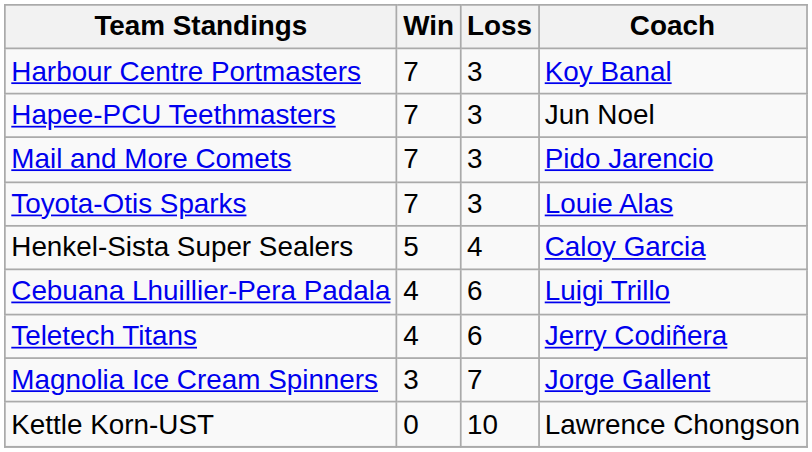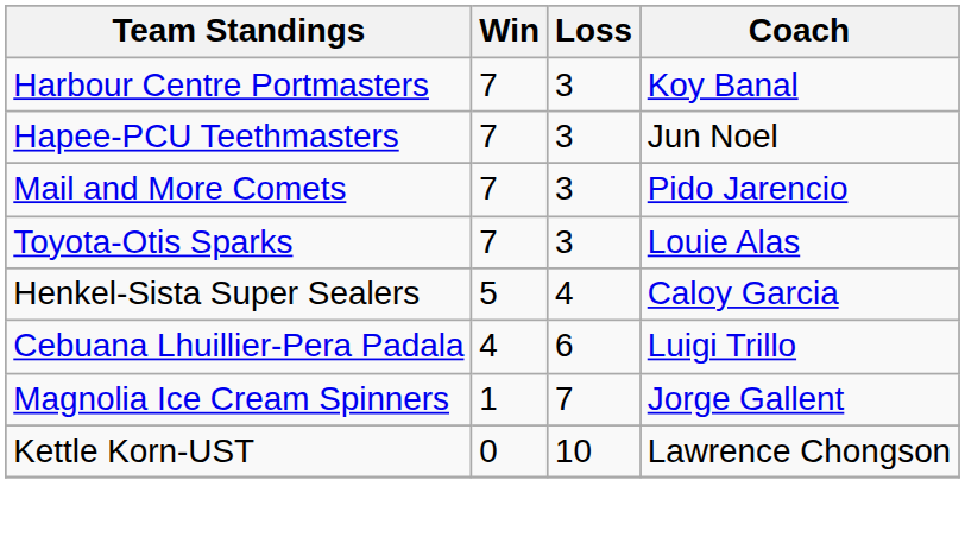 <table class="wikitable">
 <tr>
 <th>Team Standings</th>
 <th>Win</th>
 <th>Loss</th>
 <th>Coach</th>
 </tr>
 <tr>
 <td><a href='#'>Harbour Centre Portmasters</a></td>
 <td>7</td>
 <td>3</td>
 <td><a href='#'>Koy Banal</a></td>
 </tr>
 <tr>
 <td><a href='#'>Hapee-PCU Teethmasters</a></td>
 <td>7</td>
 <td>3</td>
 <td>Jun Noel</td>
 </tr>
 <tr>
 <td><a href='#'>Mail and More Comets</a></td>
 <td>7</td>
 <td>3</td>
 <td><a href='#'>Pido Jarencio</a></td>
 </tr>
 <tr>
 <td><a href='#'>Toyota-Otis Sparks</a></td>
 <td>7</td>
 <td>3</td>
 <td><a href='#'>Louie Alas</a></td>
 </tr>
 <tr>
 <td>Henkel-Sista Super Sealers</td>
 <td>5</td>
 <td>4</td>
 <td><a href='#'>Caloy Garcia</a></td>
 </tr>
 <tr>
 <td><a href='#'>Cebuana Lhuillier-Pera Padala</a></td>
 <td>4</td>
 <td>6</td>
 <td><a href='#'>Luigi Trillo</a></td>
 </tr>
 <tr>
-<td><a href='#'>Teletech Titans</a></td>
-<td>4</td>
-<td>6</td>
-<td><a href='#'>Jerry Codiñera</a></td>
-</tr>
-<tr>
 <td><a href='#'>Magnolia Ice Cream Spinners</a></td>
-<td>3</td>
+<td>1</td>
 <td>7</td>
 <td><a href='#'>Jorge Gallent</a></td>
 </tr>
 <tr>
 <td>Kettle Korn-UST</td>
 <td>0</td>
 <td>10</td>
 <td>Lawrence Chongson</td>
 </tr>
 <tr>
 </tr>
 </table>
